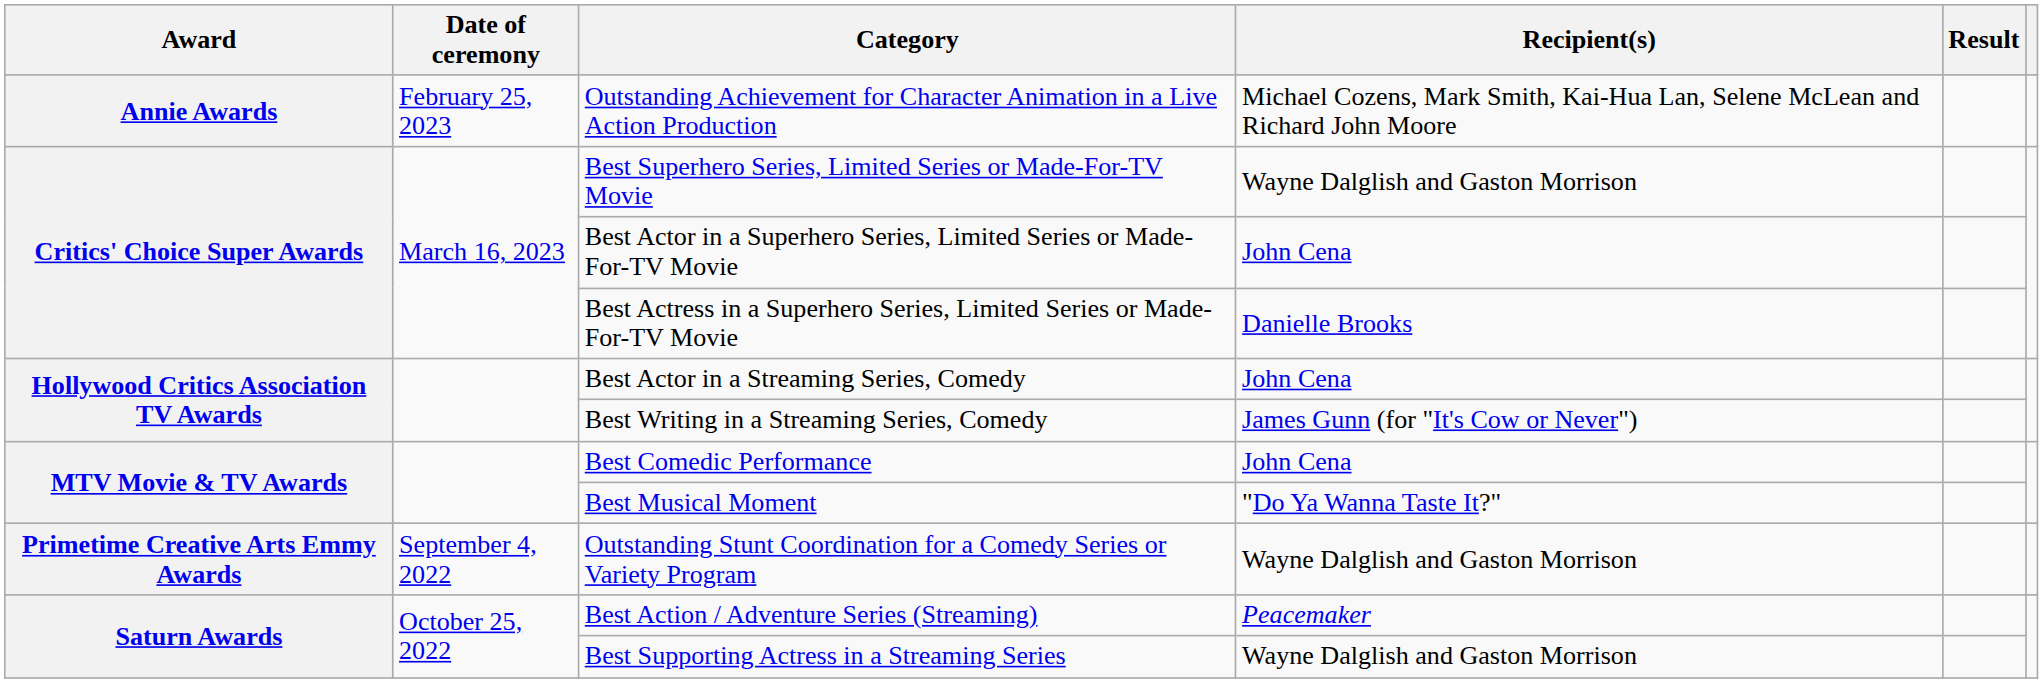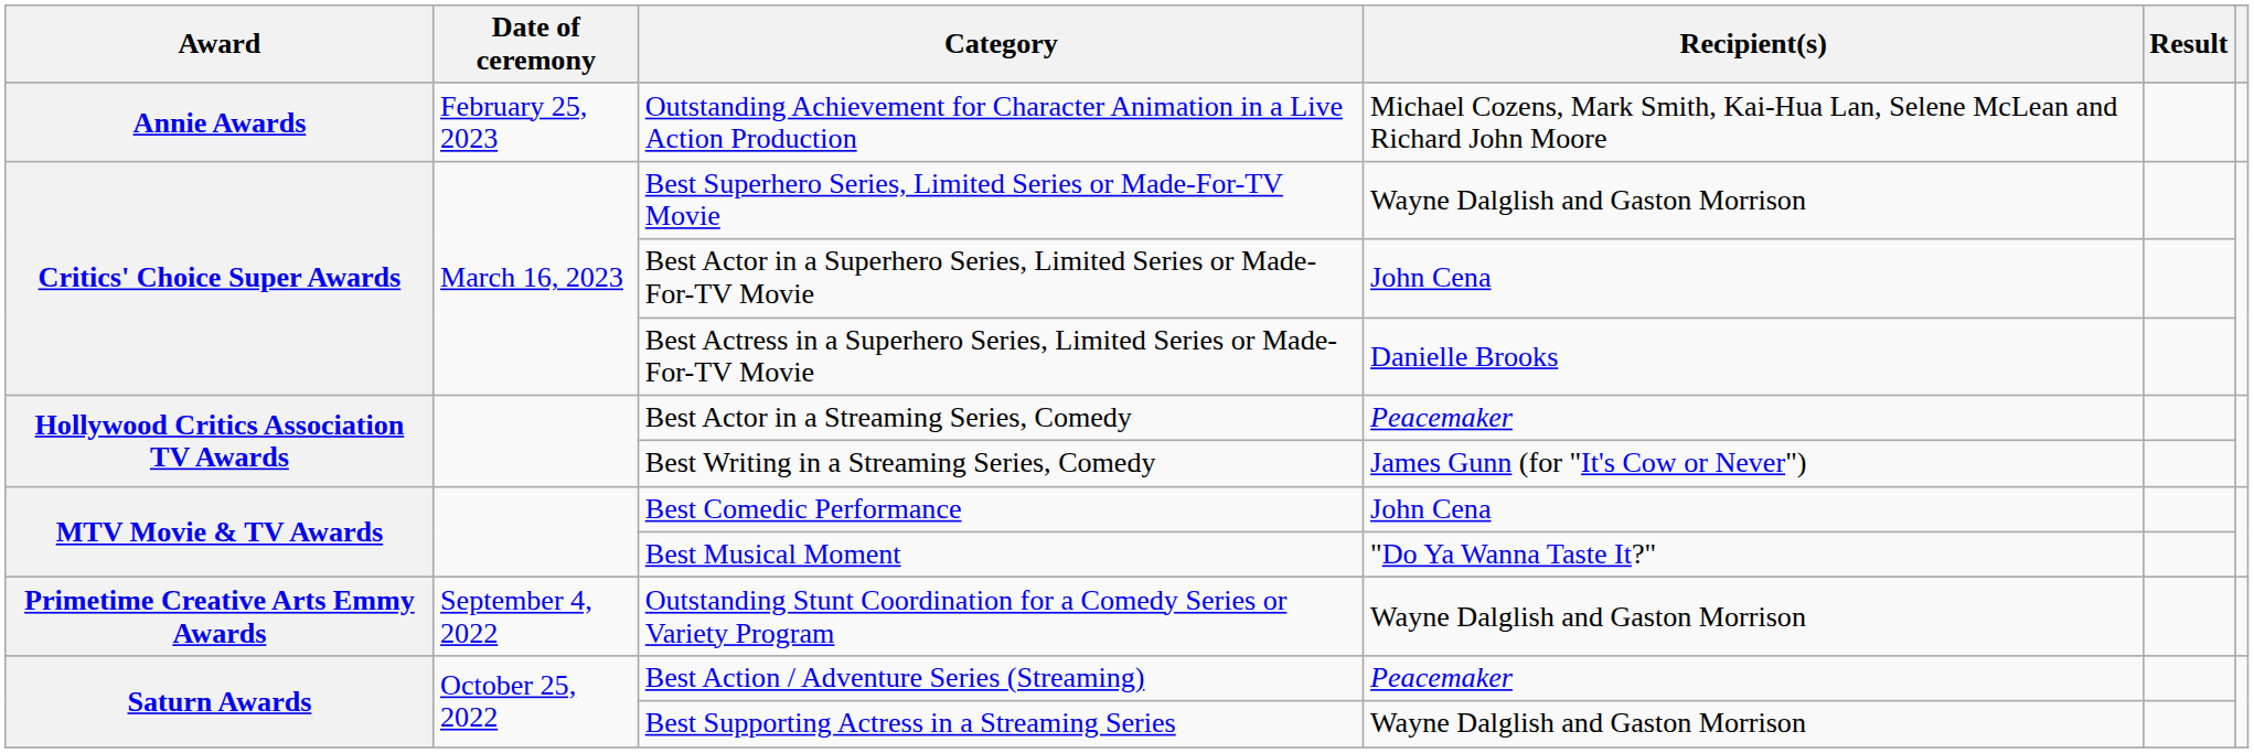 <table class="wikitable sortable plainrowheaders">
 <tr>
 <th scope="col">Award</th>
 <th scope="col">Date of ceremony</th>
 <th scope="col">Category</th>
 <th scope="col">Recipient(s)</th>
 <th scope="col">Result</th>
 <th scope="col" class="unsortable"></th>
 </tr>
 <tr>
 <th scope="row" style="text-align:center;"><a href='#'>Annie Awards</a></th>
 <td><a href='#'>February 25, 2023</a></td>
 <td><a href='#'>Outstanding Achievement for Character Animation in a Live Action Production</a></td>
 <td>Michael Cozens, Mark Smith, Kai-Hua Lan, Selene McLean and Richard John Moore</td>
 <td></td>
 <td style="text-align:center;"></td>
 </tr>
 <tr>
 <th rowspan="3" scope="row" style="text-align:center;"><a href='#'>Critics' Choice Super Awards</a></th>
 <td rowspan="3"><a href='#'>March 16, 2023</a></td>
 <td><a href='#'>Best Superhero Series, Limited Series or Made-For-TV Movie</a></td>
 <td>Wayne Dalglish and Gaston Morrison</td>
 <td></td>
 <td rowspan="3" style="text-align:center;"></td>
 </tr>
 <tr>
 <td>Best Actor in a Superhero Series, Limited Series or Made-For-TV Movie</td>
 <td><a href='#'>John Cena</a></td>
 <td></td>
 </tr>
 <tr>
 <td>Best Actress in a Superhero Series, Limited Series or Made-For-TV Movie</td>
 <td><a href='#'>Danielle Brooks</a></td>
 <td></td>
 </tr>
 <tr>
 <th rowspan="2" scope="row" style="text-align:center;"><a href='#'>Hollywood Critics Association TV Awards</a></th>
 <td rowspan="2"><a href='#'></a></td>
 <td>Best Actor in a Streaming Series, Comedy</td>
-<td><a href='#'>John Cena</a></td>
+<td><em><a href='#'>Peacemaker</a></em></td>
 <td></td>
 <td rowspan="2" style="text-align:center;"></td>
 </tr>
 <tr>
 <td>Best Writing in a Streaming Series, Comedy</td>
 <td><a href='#'>James Gunn</a> (for "<a href='#'>It's Cow or Never</a>")</td>
 <td></td>
 </tr>
 <tr>
 <th rowspan="2" scope="row" style="text-align:center;"><a href='#'>MTV Movie & TV Awards</a></th>
 <td rowspan="2"><a href='#'></a></td>
 <td><a href='#'>Best Comedic Performance</a></td>
 <td><a href='#'>John Cena</a></td>
 <td></td>
 <td rowspan="2" style="text-align:center;"></td>
 </tr>
 <tr>
 <td><a href='#'>Best Musical Moment</a></td>
 <td>"<a href='#'>Do Ya Wanna Taste It</a>?"</td>
 <td></td>
 </tr>
 <tr>
 <th scope="row" style="text-align:center;"><a href='#'>Primetime Creative Arts Emmy Awards</a></th>
 <td><a href='#'>September 4, 2022</a></td>
 <td><a href='#'>Outstanding Stunt Coordination for a Comedy Series or Variety Program</a></td>
 <td>Wayne Dalglish and Gaston Morrison</td>
 <td></td>
 <td style="text-align:center;"></td>
 </tr>
 <tr>
 <th rowspan="2" scope="row" style="text-align:center;"><a href='#'>Saturn Awards</a></th>
 <td rowspan="2"><a href='#'>October 25, 2022</a></td>
 <td><a href='#'>Best Action / Adventure Series (Streaming)</a></td>
 <td><em><a href='#'>Peacemaker</a></em></td>
 <td></td>
 <td rowspan="2" style="text-align:center;"><br></td>
 </tr>
 <tr>
 <td><a href='#'>Best Supporting Actress in a Streaming Series</a></td>
 <td>Wayne Dalglish and Gaston Morrison</td>
 <td></td>
 </tr>
 </table>
